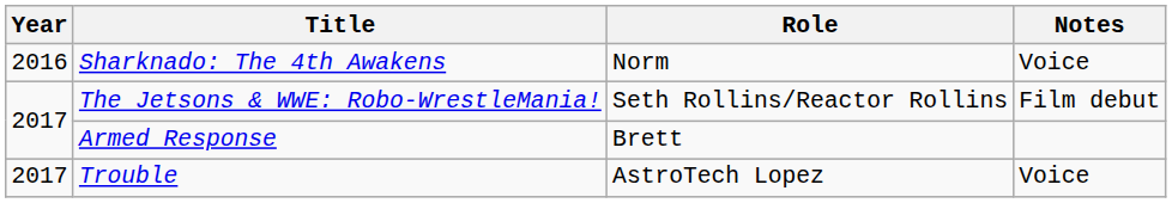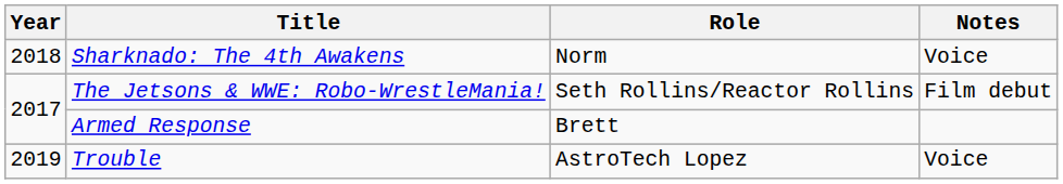 <table class="wikitable sortable">
 <tr>
 <th>Year</th>
 <th>Title</th>
 <th>Role</th>
 <th>Notes</th>
 </tr>
 <tr>
-<td>2016</td>
+<td>2018</td>
 <td><em><a href='#'>Sharknado: The 4th Awakens</a></em></td>
 <td>Norm</td>
 <td>Voice</td>
 </tr>
 <tr>
 <td rowspan= "2">2017</td>
 <td><em><a href='#'>The Jetsons & WWE: Robo-WrestleMania!</a></em></td>
 <td>Seth Rollins/Reactor Rollins</td>
 <td>Film debut</td>
 </tr>
 <tr>
 <td><em><a href='#'>Armed Response</a></em></td>
 <td>Brett</td>
 <td></td>
 </tr>
 <tr>
-<td>2017</td>
+<td>2019</td>
 <td><em><a href='#'>Trouble</a></em></td>
 <td>AstroTech Lopez</td>
 <td>Voice</td>
 </tr>
 </table>
